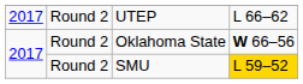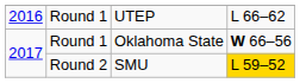 <table class="wikitable">
 <tr>
 </tr>
 <tr>
-<td><a href='#'>2017</a></td>
-<td>Round 2</td>
+<td><a href='#'>2016</a></td>
+<td>Round 1</td>
 <td>UTEP</td>
 <td>L 66–62</td>
 </tr>
 <tr>
 <td rowspan="2"><a href='#'>2017</a></td>
-<td>Round 2</td>
+<td>Round 1</td>
 <td>Oklahoma State</td>
 <td><strong>W</strong> 66–56</td>
 </tr>
 <tr>
 <td>Round 2</td>
 <td>SMU</td>
 <td style="background: gold;">L 59–52</td>
 </tr>
 </table>
